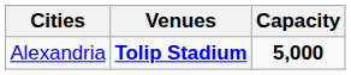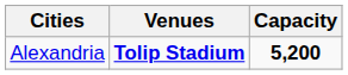 <table class="wikitable">
 <tr>
 <th>Cities</th>
 <th>Venues</th>
 <th>Capacity</th>
 </tr>
 <tr>
 <td><a href='#'>Alexandria</a></td>
 <td><strong><a href='#'>Tolip Stadium</a></strong></td>
-<td align=center><strong>5,000</strong></td>
+<td align=center><strong>5,200</strong></td>
 </tr>
 </table>
